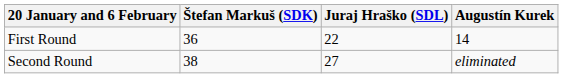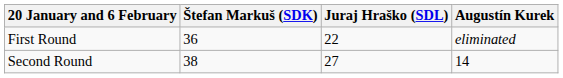 <table class="wikitable">
 <tr>
 <th>20 January and  6 February</th>
 <th>Štefan Markuš (<a href='#'>SDK</a>)</th>
 <th>Juraj Hraško (<a href='#'>SDL</a>)</th>
 <th>Augustín Kurek</th>
 </tr>
 <tr>
 <td>First Round</td>
 <td>36</td>
 <td>22</td>
-<td>14</td>
+<td><em>eliminated</em></td>
 </tr>
 <tr>
 <td>Second Round</td>
 <td>38</td>
 <td>27</td>
-<td><em>eliminated</em></td>
+<td>14</td>
 </tr>
 </table>
